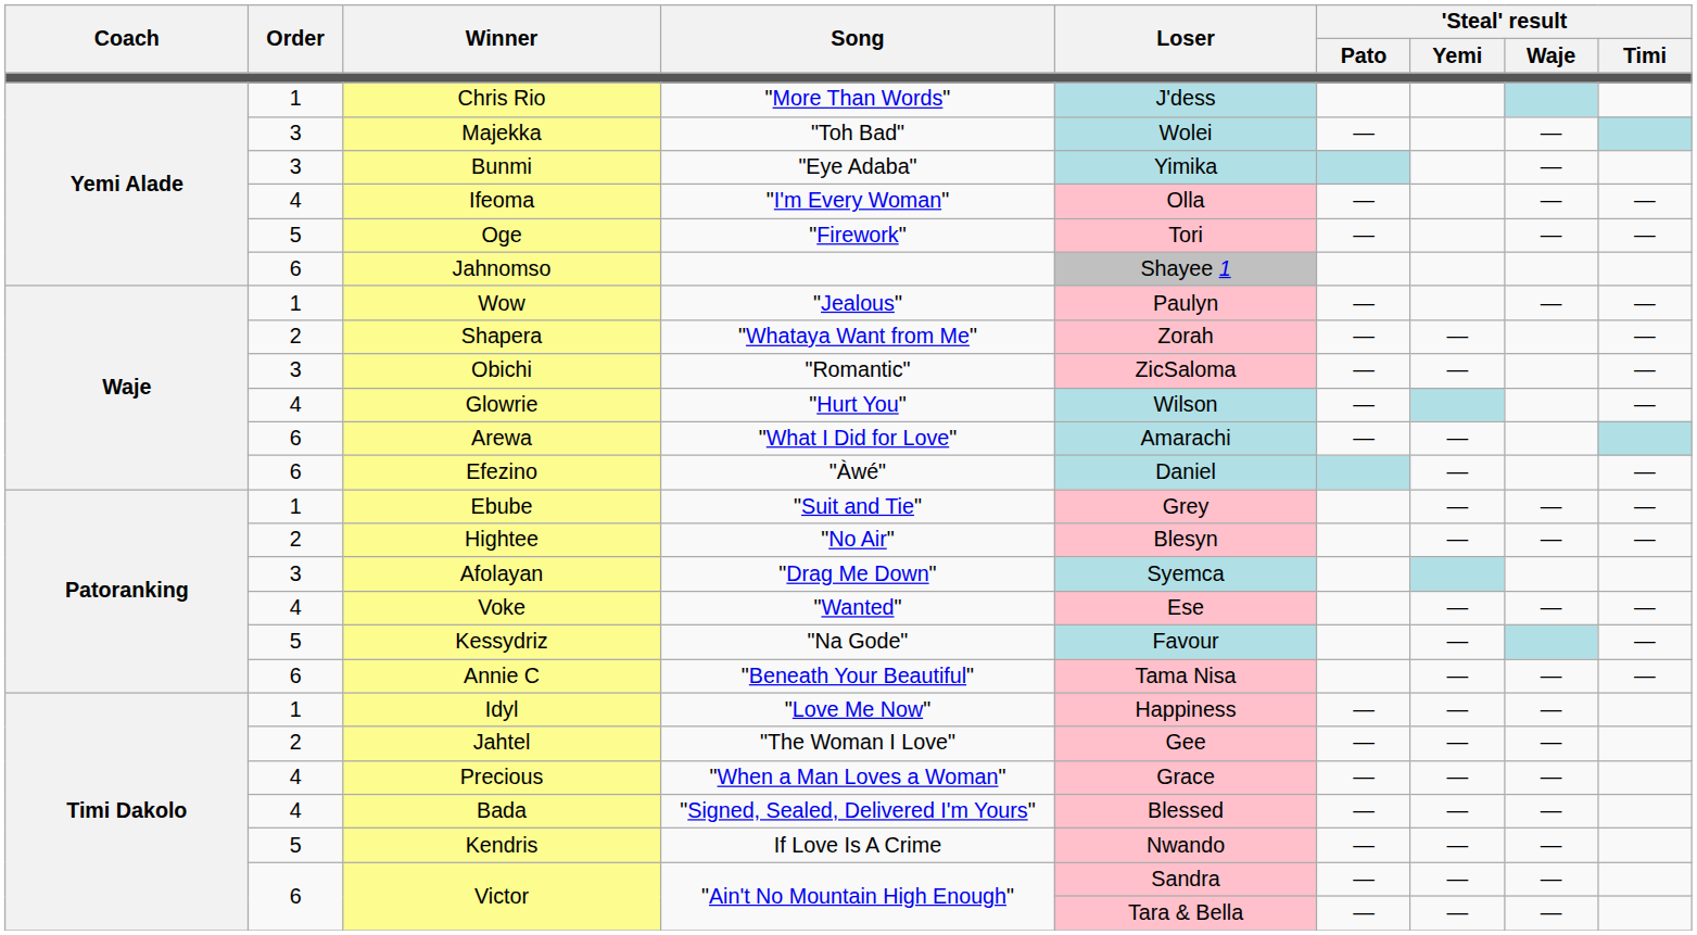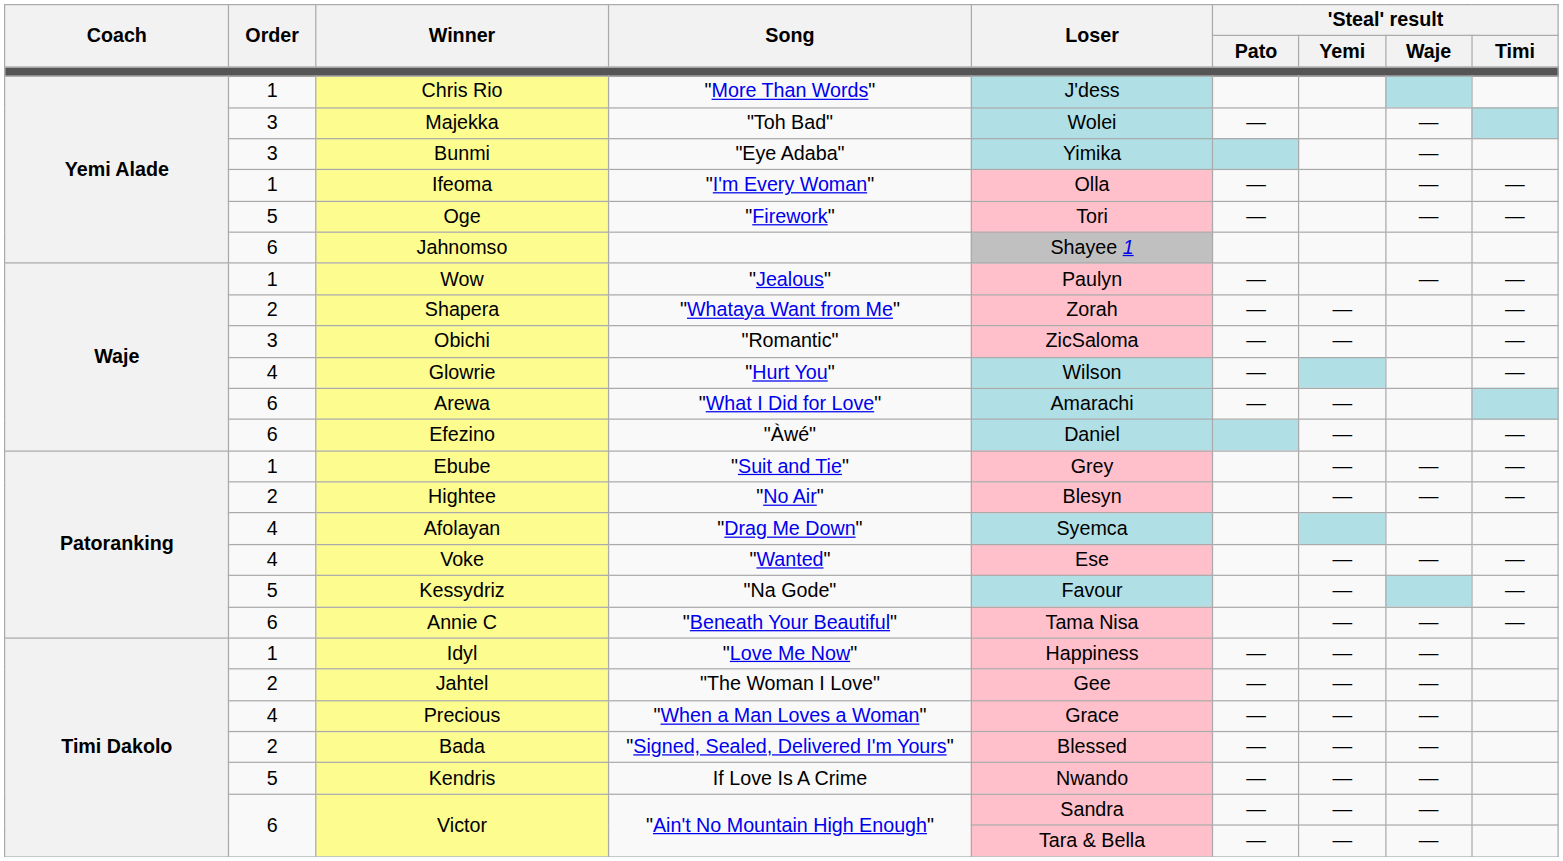 <table class="wikitable" style="text-align: center; width:100%;">
 <tr>
 <th rowspan="2" width="13%">Coach</th>
 <th rowspan="2" width="05%">Order</th>
 <th rowspan="2" width="17%">Winner</th>
 <th rowspan="2" width="21%">Song</th>
 <th rowspan="2" width="14%">Loser</th>
 <th colspan="4" width="20%">'Steal' result</th>
 </tr>
 <tr>
 <th width="05%">Pato</th>
 <th width="05%">Yemi</th>
 <th width="05%">Waje</th>
 <th width="05%">Timi</th>
 </tr>
 <tr>
 <td colspan="10" style="background:#555555;"></td>
 </tr>
 <tr>
 <th rowspan="6">Yemi Alade</th>
 <td>1</td>
 <td style="background:#fdfc8f;">Chris Rio</td>
 <td>"<a href='#'>More Than Words</a>"</td>
 <td style="background:#B0E0E6">J'dess</td>
 <td><strong></strong></td>
 <td></td>
 <td style="background:#B0E0E6;"><strong></strong></td>
 <td><strong></strong></td>
 </tr>
 <tr>
 <td>3</td>
 <td style="background:#fdfc8f;">Majekka</td>
 <td>"Toh Bad"</td>
 <td style="background:#B0E0E6">Wolei</td>
 <td>—</td>
 <td></td>
 <td>—</td>
 <td style="background:#B0E0E6;"><strong></strong></td>
 </tr>
 <tr>
 <td>3</td>
 <td style="background:#fdfc8f;">Bunmi</td>
 <td>"Eye Adaba"</td>
 <td style="background:#B0E0E6">Yimika</td>
 <td style="background:#B0E0E6;"><strong></strong></td>
 <td></td>
 <td>—</td>
 <td><strong></strong></td>
 </tr>
 <tr>
-<td>4</td>
+<td>1</td>
 <td style="background:#fdfc8f;">Ifeoma</td>
 <td>"<a href='#'>I'm Every Woman</a>"</td>
 <td style="background:pink">Olla</td>
 <td>—</td>
 <td></td>
 <td>—</td>
 <td>—</td>
 </tr>
 <tr>
 <td>5</td>
 <td style="background:#fdfc8f;">Oge</td>
 <td>"<a href='#'>Firework</a>"</td>
 <td style="background:pink">Tori</td>
 <td>—</td>
 <td></td>
 <td>—</td>
 <td>—</td>
 </tr>
 <tr>
 <td>6</td>
 <td style="background:#fdfc8f;">Jahnomso</td>
 <td></td>
 <td style="background:silver">Shayee <em><a href='#'>1</a></em></td>
 <td></td>
 <td></td>
 <td></td>
 <td></td>
 </tr>
 <tr>
 <th rowspan="6">Waje</th>
 <td>1</td>
 <td style="background:#fdfc8f;">Wow</td>
 <td>"<a href='#'>Jealous</a>"</td>
 <td style="background:pink">Paulyn</td>
 <td>—</td>
 <td></td>
 <td>—</td>
 <td>—</td>
 </tr>
 <tr>
 <td>2</td>
 <td style="background:#fdfc8f;">Shapera</td>
 <td>"<a href='#'>Whataya Want from Me</a>"</td>
 <td style="background:pink">Zorah</td>
 <td>—</td>
 <td>—</td>
 <td></td>
 <td>—</td>
 </tr>
 <tr>
 <td>3</td>
 <td style="background:#fdfc8f;">Obichi</td>
 <td>"Romantic"</td>
 <td style="background:pink">ZicSaloma</td>
 <td>—</td>
 <td>—</td>
 <td></td>
 <td>—</td>
 </tr>
 <tr>
 <td>4</td>
 <td style="background:#fdfc8f;">Glowrie</td>
 <td>"<a href='#'>Hurt You</a>"</td>
 <td style="background:#B0E0E6">Wilson</td>
 <td>—</td>
 <td style="background:#B0E0E6;"><strong></strong></td>
 <td></td>
 <td>—</td>
 </tr>
 <tr>
 <td>6</td>
 <td style="background:#fdfc8f;">Arewa</td>
 <td>"<a href='#'>What I Did for Love</a>"</td>
 <td style="background:#B0E0E6">Amarachi</td>
 <td>—</td>
 <td>—</td>
 <td></td>
 <td style="background:#B0E0E6;"><strong></strong></td>
 </tr>
 <tr>
 <td>6</td>
 <td style="background:#fdfc8f;">Efezino</td>
 <td>"Àwé"</td>
 <td style="background:#B0E0E6">Daniel</td>
 <td style="background:#B0E0E6;"><strong></strong></td>
 <td>—</td>
 <td></td>
 <td>—</td>
 </tr>
 <tr>
 <th rowspan="6">Patoranking</th>
 <td>1</td>
 <td style="background:#fdfc8f;">Ebube</td>
 <td>"<a href='#'>Suit and Tie</a>"</td>
 <td style="background:pink">Grey</td>
 <td></td>
 <td>—</td>
 <td>—</td>
 <td>—</td>
 </tr>
 <tr>
 <td>2</td>
 <td style="background:#fdfc8f;">Hightee</td>
 <td>"<a href='#'>No Air</a>"</td>
 <td style="background: pink">Blesyn</td>
 <td></td>
 <td>—</td>
 <td>—</td>
 <td>—</td>
 </tr>
 <tr>
-<td>3</td>
+<td>4</td>
 <td style="background:#fdfc8f;">Afolayan</td>
 <td>"<a href='#'>Drag Me Down</a>"</td>
 <td style="background:#B0E0E6">Syemca</td>
 <td></td>
 <td style="background:#B0E0E6;"><strong></strong></td>
 <td><strong></strong></td>
 <td><strong></strong></td>
 </tr>
 <tr>
 <td>4</td>
 <td style="background:#fdfc8f;">Voke</td>
 <td>"<a href='#'>Wanted</a>"</td>
 <td style="background:pink">Ese</td>
 <td></td>
 <td>—</td>
 <td>—</td>
 <td>—</td>
 </tr>
 <tr>
 <td>5</td>
 <td style="background:#fdfc8f;">Kessydriz</td>
 <td>"Na Gode"</td>
 <td style="background:#B0E0E6">Favour</td>
 <td></td>
 <td>—</td>
 <td style="background:#B0E0E6;"><strong></strong></td>
 <td>—</td>
 </tr>
 <tr>
 <td>6</td>
 <td style="background:#fdfc8f;">Annie C</td>
 <td>"<a href='#'>Beneath Your Beautiful</a>"</td>
 <td style="background:pink">Tama Nisa</td>
 <td></td>
 <td>—</td>
 <td>—</td>
 <td>—</td>
 </tr>
 <tr>
 <th rowspan="7">Timi Dakolo</th>
 <td>1</td>
 <td style="background:#fdfc8f;">Idyl</td>
 <td>"<a href='#'>Love Me Now</a>"</td>
 <td style="background:pink">Happiness</td>
 <td>—</td>
 <td>—</td>
 <td>—</td>
 <td></td>
 </tr>
 <tr>
 <td>2</td>
 <td style="background:#fdfc8f;">Jahtel</td>
 <td>"The Woman I Love"</td>
 <td style="background:pink">Gee</td>
 <td>—</td>
 <td>—</td>
 <td>—</td>
 <td></td>
 </tr>
 <tr>
 <td>4</td>
 <td style="background:#fdfc8f;">Precious</td>
 <td>"<a href='#'>When a Man Loves a Woman</a>"</td>
 <td style="background:pink">Grace</td>
 <td>—</td>
 <td>—</td>
 <td>—</td>
 <td></td>
 </tr>
 <tr>
-<td>4</td>
+<td>2</td>
 <td style="background:#fdfc8f;">Bada</td>
 <td>"<a href='#'>Signed, Sealed, Delivered I'm Yours</a>"</td>
 <td style="background:pink">Blessed</td>
 <td>—</td>
 <td>—</td>
 <td>—</td>
 <td></td>
 </tr>
 <tr>
 <td>5</td>
 <td style="background:#fdfc8f;">Kendris</td>
 <td>If Love Is A Crime</td>
 <td style="background:pink">Nwando</td>
 <td>—</td>
 <td>—</td>
 <td>—</td>
 <td></td>
 </tr>
 <tr>
 <td rowspan="2">6</td>
 <td rowspan="2" style="background:#fdfc8f;">Victor</td>
 <td rowspan="2">"<a href='#'>Ain't No Mountain High Enough</a>"</td>
 <td style="background:pink">Sandra</td>
 <td>—</td>
 <td>—</td>
 <td>—</td>
 <td></td>
 </tr>
 <tr>
 <td style="background:pink">Tara & Bella</td>
 <td>—</td>
 <td>—</td>
 <td>—</td>
 <td></td>
 </tr>
 </table>
